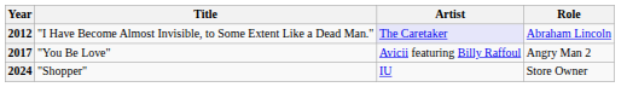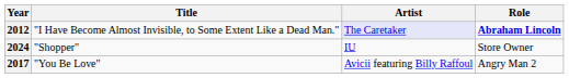 <table class="wikitable plainrowheaders">
 <tr>
 <th>Year</th>
 <th>Title</th>
 <th>Artist</th>
 <th>Role</th>
 </tr>
 <tr>
 <th scope="row">2012</th>
 <td>"I Have Become Almost Invisible, to Some Extent Like a Dead Man."</td>
 <td style="background: lavender;"><a href='#'>The Caretaker</a></td>
-<td><a href='#'>Abraham Lincoln</a></td>
+<td><strong><a href='#'>Abraham Lincoln</a></strong></td>
+</tr>
+<tr>
+<th scope="row">2024</th>
+<td>"Shopper"</td>
+<td><a href='#'>IU</a></td>
+<td>Store Owner</td>
 </tr>
 <tr>
 <th scope="row">2017</th>
 <td>"You Be Love"</td>
 <td><a href='#'>Avicii</a> featuring <a href='#'>Billy Raffoul</a></td>
 <td>Angry Man 2</td>
 </tr>
-<tr>
-<th scope="row">2024</th>
-<td>"Shopper"</td>
-<td><a href='#'>IU</a></td>
-<td>Store Owner</td>
-</tr>
 </table>
